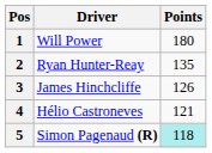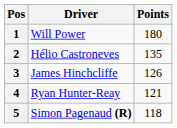 <table class="wikitable" style="font-size: 95%;">
 <tr>
 <th>Pos</th>
 <th>Driver</th>
 <th>Points</th>
 </tr>
 <tr>
 <th>1</th>
 <td> <a href='#'>Will Power</a></td>
 <td style="text-align:center;">180</td>
 </tr>
 <tr>
 <th>2</th>
-<td> <a href='#'>Ryan Hunter-Reay</a></td>
+<td> <a href='#'>Hélio Castroneves</a></td>
 <td style="text-align:center;">135</td>
 </tr>
 <tr>
 <th>3</th>
 <td> <a href='#'>James Hinchcliffe</a></td>
 <td style="text-align:center;">126</td>
 </tr>
 <tr>
 <th>4</th>
-<td> <a href='#'>Hélio Castroneves</a></td>
+<td> <a href='#'>Ryan Hunter-Reay</a></td>
 <td style="text-align:center;">121</td>
 </tr>
 <tr>
 <th>5</th>
 <td> <a href='#'>Simon Pagenaud</a> <strong>(R)</strong></td>
-<td style="background: paleturquoise; text-align:center;">118</td>
+<td style="text-align:center;">118</td>
 </tr>
 </table>
